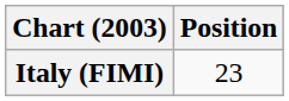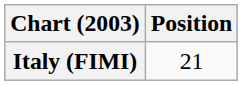 <table class="wikitable plainrowheaders" style="text-align:center">
 <tr>
 <th scope="col">Chart (2003)</th>
 <th scope="col">Position</th>
 </tr>
 <tr>
 <th scope="row">Italy (FIMI)</th>
-<td>23</td>
+<td>21</td>
 </tr>
 </table>
